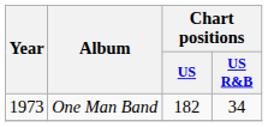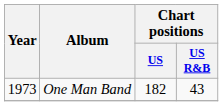 <table class="wikitable" style="text-align:center;">
 <tr>
 <th rowspan="2">Year</th>
 <th rowspan="2">Album</th>
 <th colspan="2">Chart positions</th>
 </tr>
 <tr style="font-size:smaller;">
 <th width="40"><a href='#'>US</a></th>
 <th width="40"><a href='#'>US<br>R&B</a></th>
 </tr>
 <tr>
 <td rowspan="1">1973</td>
 <td align="left"><em>One Man Band</em></td>
 <td>182</td>
-<td>34</td>
+<td>43</td>
 </tr>
 <tr>
 </tr>
 </table>
